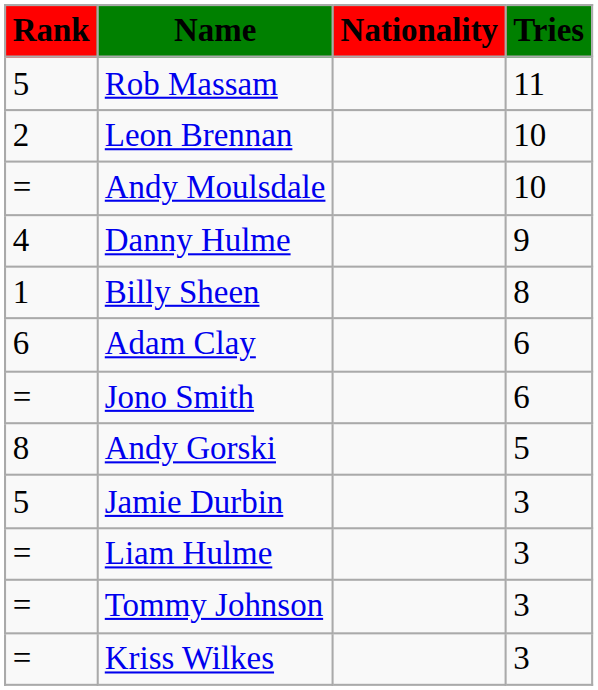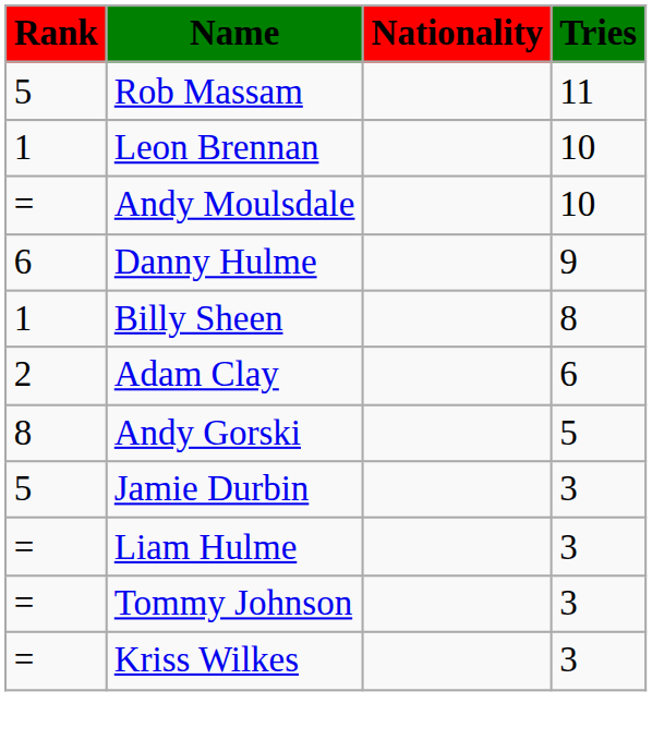 <table class="wikitable sortable">
 <tr>
 <th style="background-color: red;"><span>Rank</span></th>
 <th style="background-color: green;"><span>Name</span></th>
 <th style="background-color: red;"><span>Nationality</span></th>
 <th style="background-color: green;"><span>Tries</span></th>
 </tr>
 <tr>
 <td>5</td>
 <td><a href='#'>Rob Massam</a></td>
 <td align=center></td>
 <td>11</td>
 </tr>
 <tr>
-<td>2</td>
+<td>1</td>
 <td><a href='#'>Leon Brennan</a></td>
 <td align=center></td>
 <td>10</td>
 </tr>
 <tr>
 <td>=</td>
 <td><a href='#'>Andy Moulsdale</a></td>
 <td align=center></td>
 <td>10</td>
 </tr>
 <tr>
-<td>4</td>
+<td>6</td>
 <td><a href='#'>Danny Hulme</a></td>
 <td align=center></td>
 <td>9</td>
 </tr>
 <tr>
 <td>1</td>
 <td><a href='#'>Billy Sheen</a></td>
 <td align=center></td>
 <td>8</td>
 </tr>
 <tr>
-<td>6</td>
+<td>2</td>
 <td><a href='#'>Adam Clay</a></td>
-<td align=center></td>
-<td>6</td>
-</tr>
-<tr>
-<td>=</td>
-<td><a href='#'>Jono Smith</a></td>
 <td align=center></td>
 <td>6</td>
 </tr>
 <tr>
 <td>8</td>
 <td><a href='#'>Andy Gorski</a></td>
 <td align=center></td>
 <td>5</td>
 </tr>
 <tr>
 <td>5</td>
 <td><a href='#'>Jamie Durbin</a></td>
 <td align=center></td>
 <td>3</td>
 </tr>
 <tr>
 <td>=</td>
 <td><a href='#'>Liam Hulme</a></td>
 <td align=center></td>
 <td>3</td>
 </tr>
 <tr>
 <td>=</td>
 <td><a href='#'>Tommy Johnson</a></td>
 <td align=center></td>
 <td>3</td>
 </tr>
 <tr>
 <td>=</td>
 <td><a href='#'>Kriss Wilkes</a></td>
 <td align=center></td>
 <td>3</td>
 </tr>
 </table>
